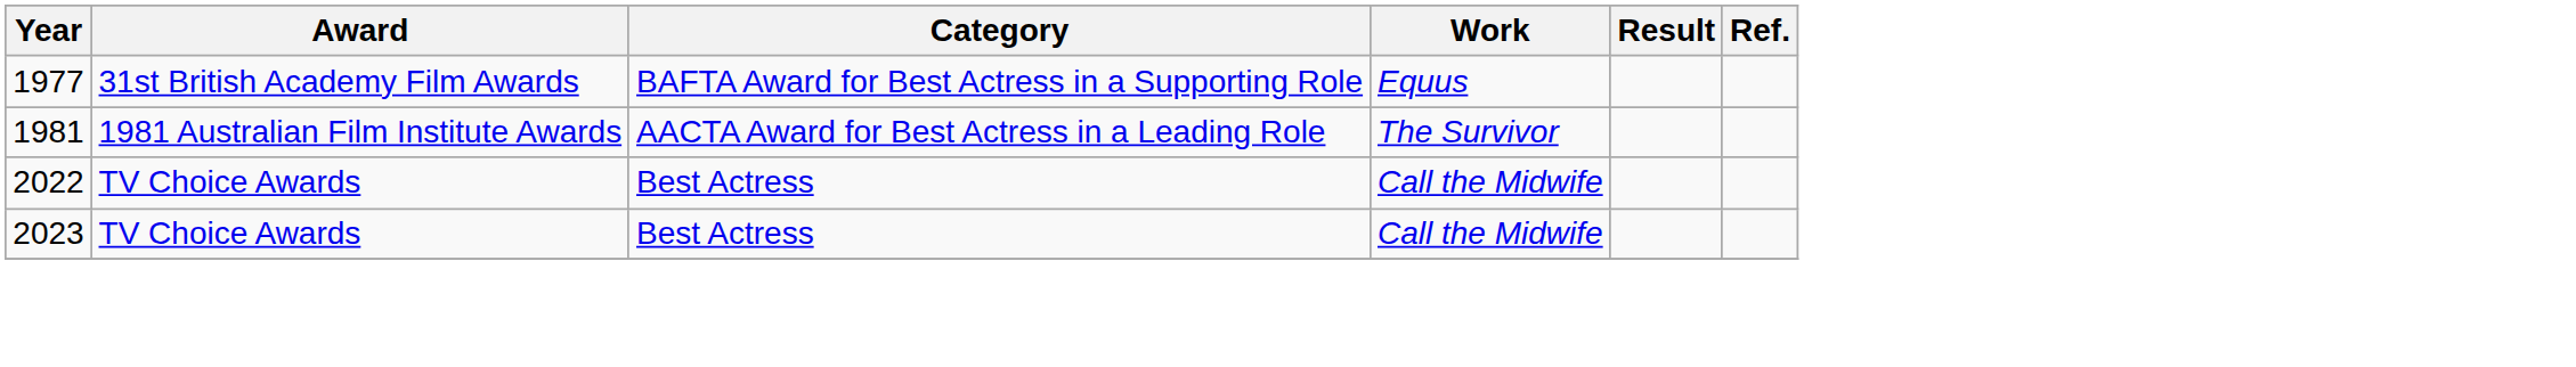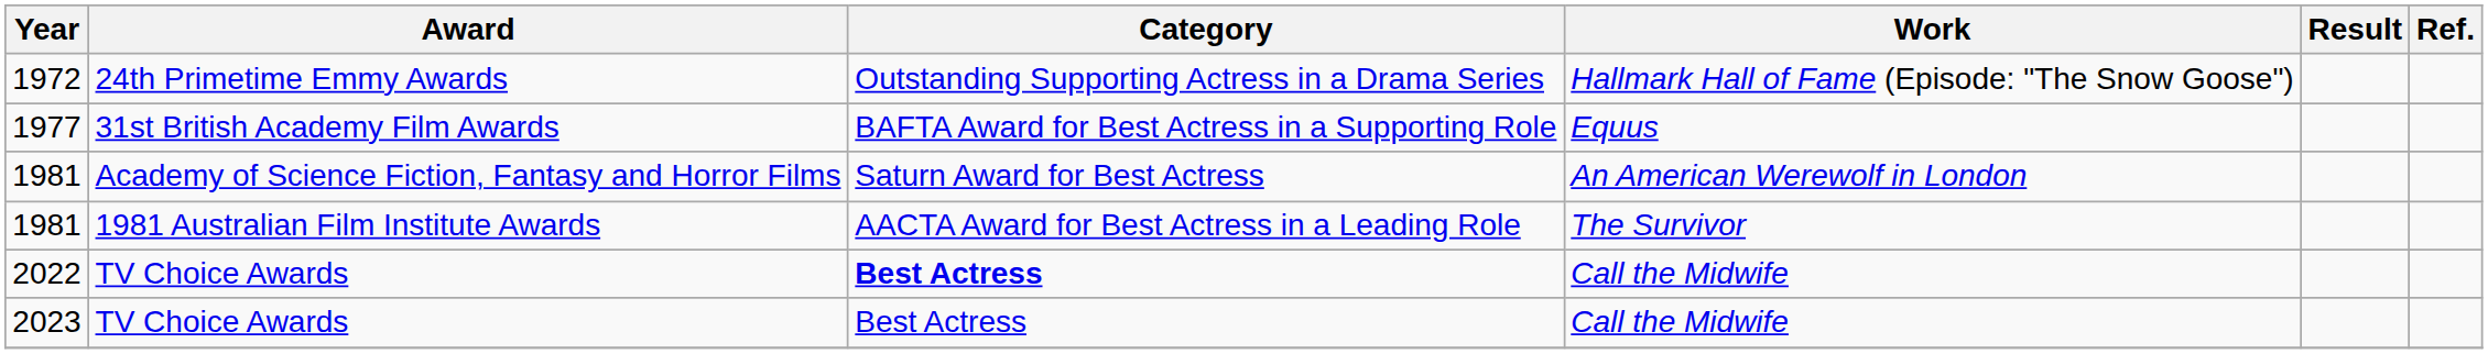 <table class="wikitable sortable">
 <tr>
 <th>Year</th>
 <th>Award</th>
 <th>Category</th>
 <th>Work</th>
 <th>Result</th>
 <th>Ref.</th>
 </tr>
 <tr>
+<td>1972</td>
+<td><a href='#'>24th Primetime Emmy Awards</a></td>
+<td rowspan="1"><a href='#'>Outstanding Supporting Actress in a Drama Series</a></td>
+<td rowspan="1"><em><a href='#'>Hallmark Hall of Fame</a></em> (Episode: "The Snow Goose")</td>
+<td></td>
+<td></td>
+</tr>
+<tr>
 <td>1977</td>
 <td><a href='#'>31st British Academy Film Awards</a></td>
 <td><a href='#'>BAFTA Award for Best Actress in a Supporting Role</a></td>
 <td><em><a href='#'>Equus</a></em></td>
+<td></td>
+<td></td>
+</tr>
+<tr>
+<td>1981</td>
+<td><a href='#'>Academy of Science Fiction, Fantasy and Horror Films</a></td>
+<td><a href='#'>Saturn Award for Best Actress</a></td>
+<td><em><a href='#'>An American Werewolf in London</a></em></td>
 <td></td>
 <td></td>
 </tr>
 <tr>
 <td>1981</td>
 <td><a href='#'>1981 Australian Film Institute Awards</a></td>
 <td><a href='#'>AACTA Award for Best Actress in a Leading Role</a></td>
 <td><em><a href='#'>The Survivor</a></em></td>
 <td></td>
 <td></td>
 </tr>
 <tr>
 <td>2022</td>
 <td><a href='#'>TV Choice Awards</a></td>
-<td><a href='#'>Best Actress</a></td>
+<td><strong><a href='#'>Best Actress</a></strong></td>
 <td><em><a href='#'>Call the Midwife</a></em></td>
 <td></td>
 <td></td>
 </tr>
 <tr>
 <td>2023</td>
 <td><a href='#'>TV Choice Awards</a></td>
 <td><a href='#'>Best Actress</a></td>
 <td><em><a href='#'>Call the Midwife</a></em></td>
 <td></td>
 <td></td>
 </tr>
 <tr>
 </tr>
 </table>
